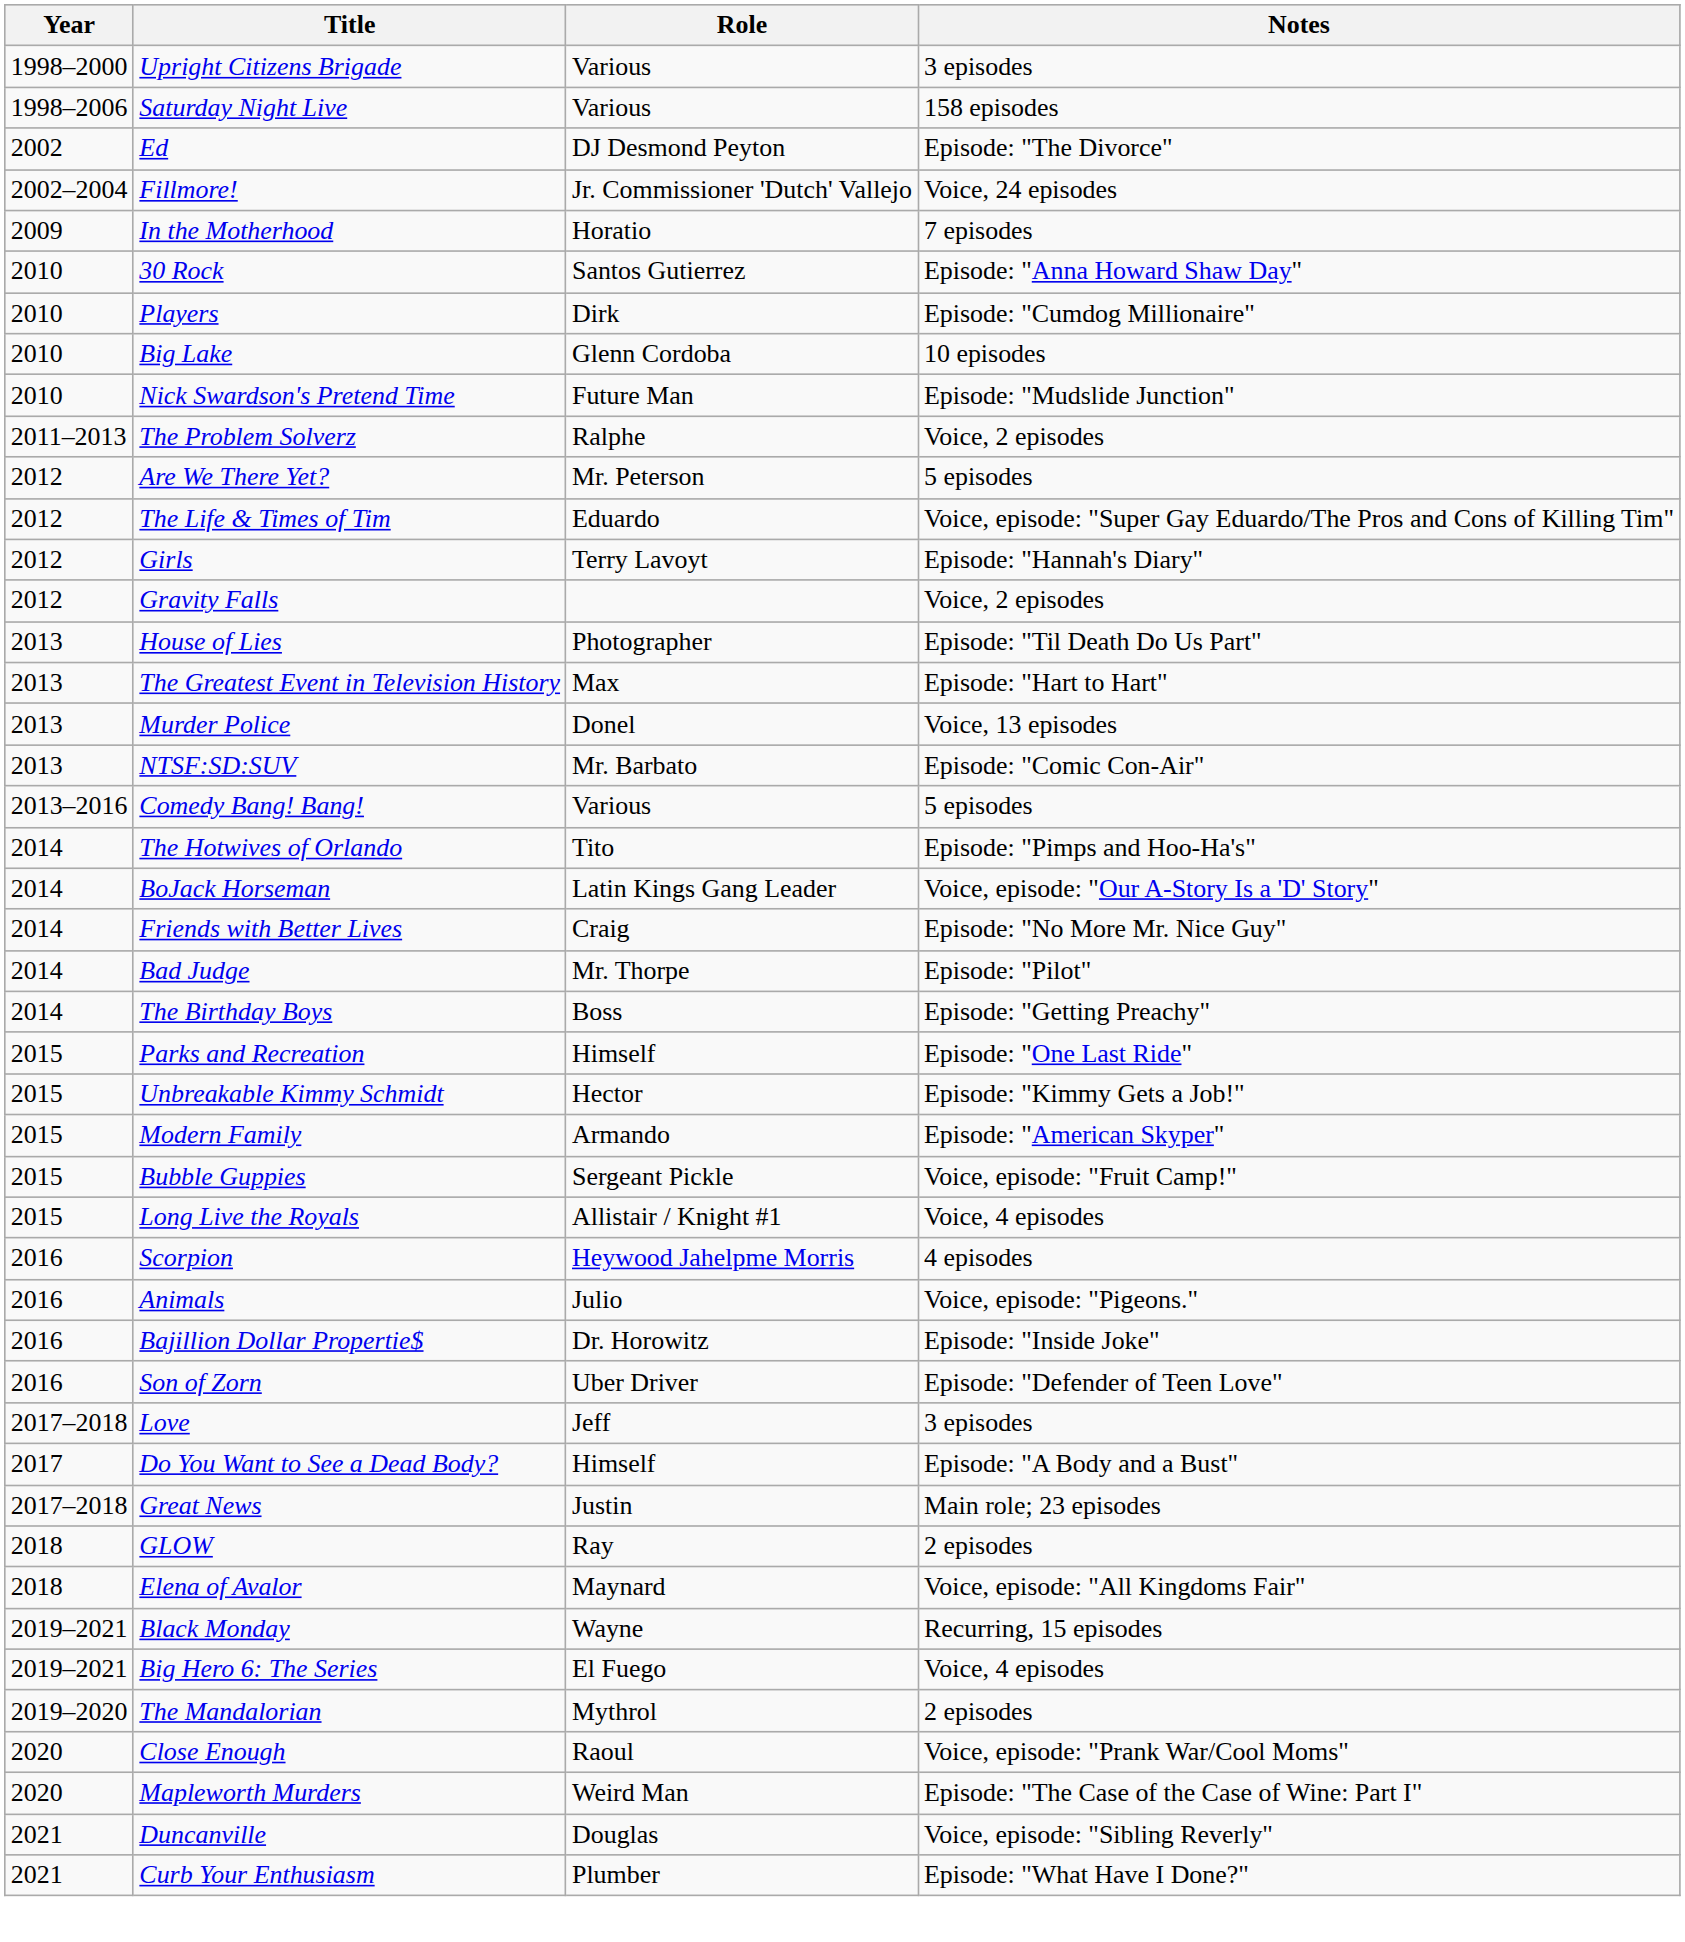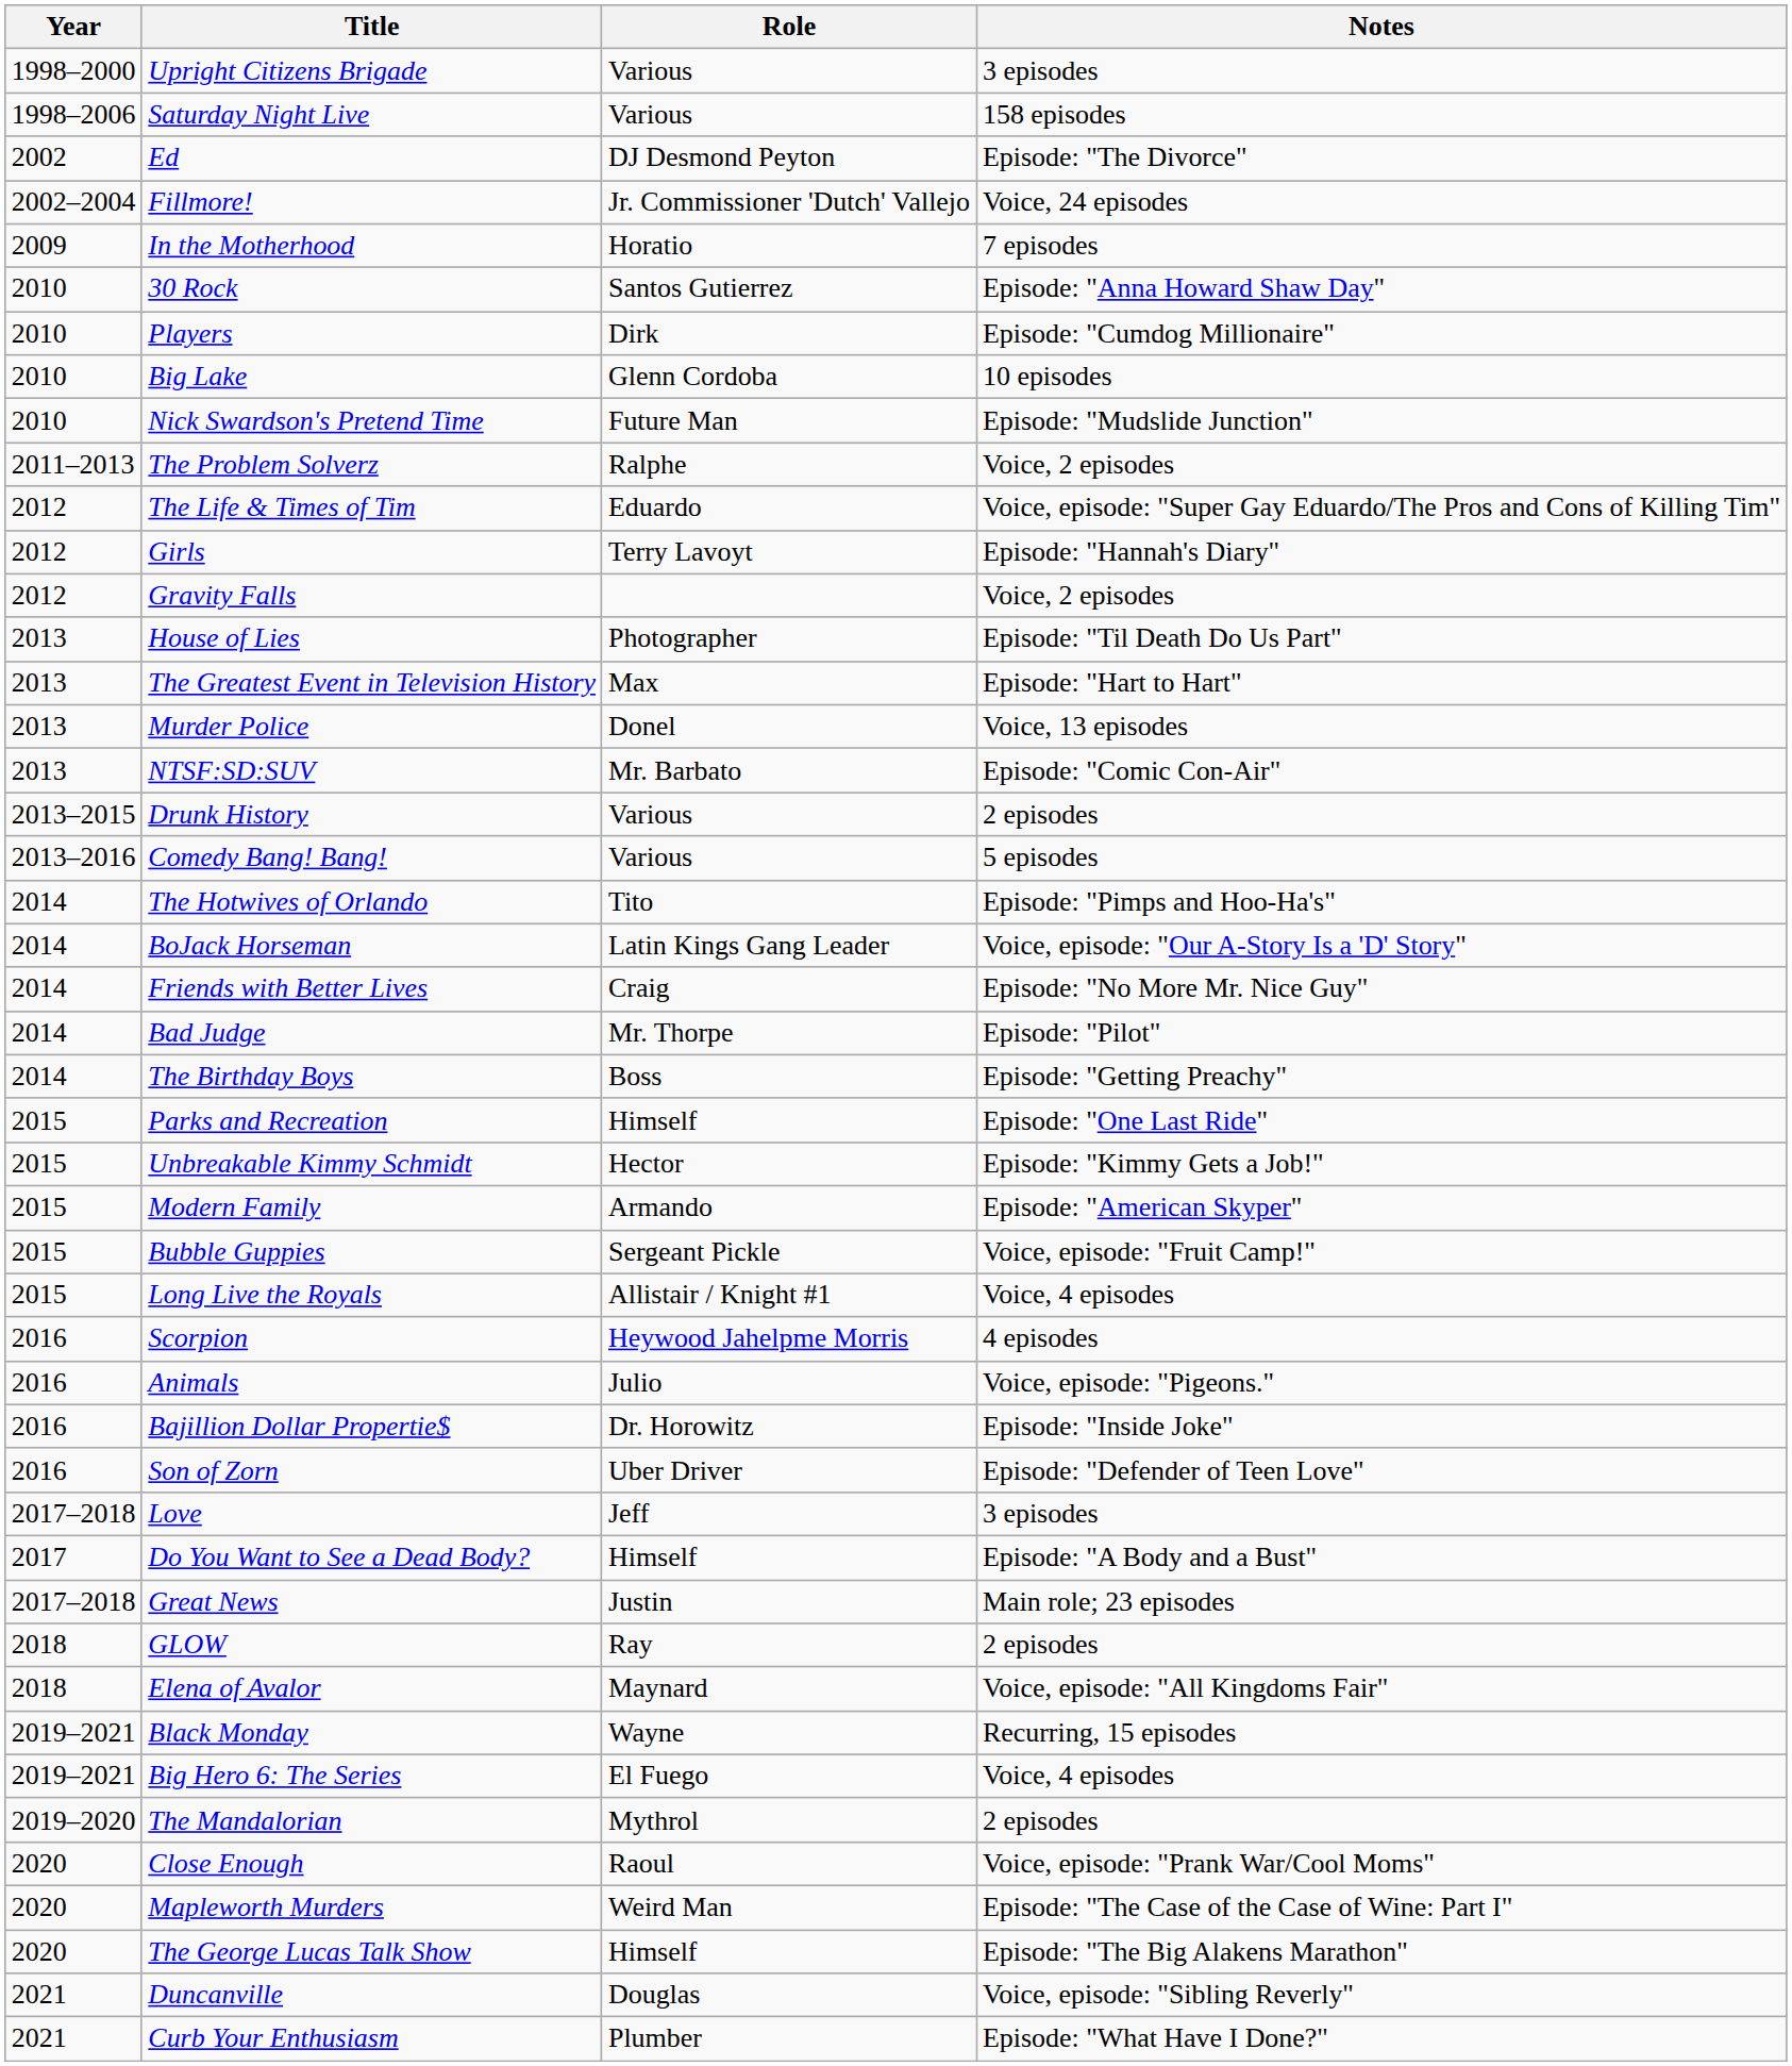 <table class="wikitable sortable">
 <tr>
 <th>Year</th>
 <th>Title</th>
 <th>Role</th>
 <th>Notes</th>
 </tr>
 <tr>
 <td>1998–2000</td>
 <td><em><a href='#'>Upright Citizens Brigade</a></em></td>
 <td>Various</td>
 <td>3 episodes</td>
 </tr>
 <tr>
 <td>1998–2006</td>
 <td><em><a href='#'>Saturday Night Live</a></em></td>
 <td>Various</td>
 <td>158 episodes</td>
 </tr>
 <tr>
 <td>2002</td>
 <td><em><a href='#'>Ed</a></em></td>
 <td>DJ Desmond Peyton</td>
 <td>Episode: "The Divorce"</td>
 </tr>
 <tr>
 <td>2002–2004</td>
 <td><em><a href='#'>Fillmore!</a></em></td>
 <td>Jr. Commissioner 'Dutch' Vallejo</td>
 <td>Voice, 24 episodes</td>
 </tr>
 <tr>
 <td>2009</td>
 <td><em><a href='#'>In the Motherhood</a></em></td>
 <td>Horatio</td>
 <td>7 episodes</td>
 </tr>
 <tr>
 <td>2010</td>
 <td><em><a href='#'>30 Rock</a></em></td>
 <td>Santos Gutierrez</td>
 <td>Episode: "<a href='#'>Anna Howard Shaw Day</a>"</td>
 </tr>
 <tr>
 <td>2010</td>
 <td><em><a href='#'>Players</a></em></td>
 <td>Dirk</td>
 <td>Episode: "Cumdog Millionaire"</td>
 </tr>
 <tr>
 <td>2010</td>
 <td><em><a href='#'>Big Lake</a></em></td>
 <td>Glenn Cordoba</td>
 <td>10 episodes</td>
 </tr>
 <tr>
 <td>2010</td>
 <td><em><a href='#'>Nick Swardson's Pretend Time</a></em></td>
 <td>Future Man</td>
 <td>Episode: "Mudslide Junction"</td>
 </tr>
 <tr>
 <td>2011–2013</td>
 <td><em><a href='#'>The Problem Solverz</a></em></td>
 <td>Ralphe</td>
 <td>Voice, 2 episodes</td>
 </tr>
 <tr>
 <td>2012</td>
-<td><em><a href='#'>Are We There Yet?</a></em></td>
-<td>Mr. Peterson</td>
-<td>5 episodes</td>
-</tr>
-<tr>
-<td>2012</td>
 <td><em><a href='#'>The Life & Times of Tim</a></em></td>
 <td>Eduardo</td>
 <td>Voice, episode: "Super Gay Eduardo/The Pros and Cons of Killing Tim"</td>
 </tr>
 <tr>
 <td>2012</td>
 <td><em><a href='#'>Girls</a></em></td>
 <td>Terry Lavoyt</td>
 <td>Episode: "Hannah's Diary"</td>
 </tr>
 <tr>
 <td>2012</td>
 <td><em><a href='#'>Gravity Falls</a></em></td>
 <td></td>
 <td>Voice, 2 episodes</td>
 </tr>
 <tr>
 <td>2013</td>
 <td><em><a href='#'>House of Lies</a></em></td>
 <td>Photographer</td>
 <td>Episode: "Til Death Do Us Part"</td>
 </tr>
 <tr>
 <td>2013</td>
 <td><em><a href='#'>The Greatest Event in Television History</a></em></td>
 <td>Max</td>
 <td>Episode: "Hart to Hart"</td>
 </tr>
 <tr>
 <td>2013</td>
 <td><em><a href='#'>Murder Police</a></em></td>
 <td>Donel</td>
 <td>Voice, 13 episodes</td>
 </tr>
 <tr>
 <td>2013</td>
 <td><em><a href='#'>NTSF:SD:SUV</a></em></td>
 <td>Mr. Barbato</td>
 <td>Episode: "Comic Con-Air"</td>
+</tr>
+<tr>
+<td>2013–2015</td>
+<td><em><a href='#'>Drunk History</a></em></td>
+<td>Various</td>
+<td>2 episodes</td>
 </tr>
 <tr>
 <td>2013–2016</td>
 <td><em><a href='#'>Comedy Bang! Bang!</a></em></td>
 <td>Various</td>
 <td>5 episodes</td>
 </tr>
 <tr>
 <td>2014</td>
 <td><em><a href='#'>The Hotwives of Orlando</a></em></td>
 <td>Tito</td>
 <td>Episode: "Pimps and Hoo-Ha's"</td>
 </tr>
 <tr>
 <td>2014</td>
 <td><em><a href='#'>BoJack Horseman</a></em></td>
 <td>Latin Kings Gang Leader</td>
 <td>Voice, episode: "<a href='#'>Our A-Story Is a 'D' Story</a>"</td>
 </tr>
 <tr>
 <td>2014</td>
 <td><em><a href='#'>Friends with Better Lives</a></em></td>
 <td>Craig</td>
 <td>Episode: "No More Mr. Nice Guy"</td>
 </tr>
 <tr>
 <td>2014</td>
 <td><em><a href='#'>Bad Judge</a></em></td>
 <td>Mr. Thorpe</td>
 <td>Episode: "Pilot"</td>
 </tr>
 <tr>
 <td>2014</td>
 <td><em><a href='#'>The Birthday Boys</a></em></td>
 <td>Boss</td>
 <td>Episode: "Getting Preachy"</td>
 </tr>
 <tr>
 <td>2015</td>
 <td><em><a href='#'>Parks and Recreation</a></em></td>
 <td>Himself</td>
 <td>Episode: "<a href='#'>One Last Ride</a>"</td>
 </tr>
 <tr>
 <td>2015</td>
 <td><em><a href='#'>Unbreakable Kimmy Schmidt</a></em></td>
 <td>Hector</td>
 <td>Episode: "Kimmy Gets a Job!"</td>
 </tr>
 <tr>
 <td>2015</td>
 <td><em><a href='#'>Modern Family</a></em></td>
 <td>Armando</td>
 <td>Episode: "<a href='#'>American Skyper</a>"</td>
 </tr>
 <tr>
 <td>2015</td>
 <td><em><a href='#'>Bubble Guppies</a></em></td>
 <td>Sergeant Pickle</td>
 <td>Voice, episode: "Fruit Camp!"</td>
 </tr>
 <tr>
 <td>2015</td>
 <td><em><a href='#'>Long Live the Royals</a></em></td>
 <td>Allistair / Knight #1</td>
 <td>Voice, 4 episodes</td>
 </tr>
 <tr>
 <td>2016</td>
 <td><em><a href='#'>Scorpion</a></em></td>
 <td><a href='#'>Heywood Jahelpme Morris</a></td>
 <td>4 episodes</td>
 </tr>
 <tr>
 <td>2016</td>
 <td><em><a href='#'>Animals</a></em></td>
 <td>Julio</td>
 <td>Voice, episode: "Pigeons."</td>
 </tr>
 <tr>
 <td>2016</td>
 <td><em><a href='#'>Bajillion Dollar Propertie$</a></em></td>
 <td>Dr. Horowitz</td>
 <td>Episode: "Inside Joke"</td>
 </tr>
 <tr>
 <td>2016</td>
 <td><em><a href='#'>Son of Zorn</a></em></td>
 <td>Uber Driver</td>
 <td>Episode: "Defender of Teen Love"</td>
 </tr>
 <tr>
 <td>2017–2018</td>
 <td><em><a href='#'>Love</a></em></td>
 <td>Jeff</td>
 <td>3 episodes</td>
 </tr>
 <tr>
 <td>2017</td>
 <td><em><a href='#'>Do You Want to See a Dead Body?</a></em></td>
 <td>Himself</td>
 <td>Episode: "A Body and a Bust"</td>
 </tr>
 <tr>
 <td>2017–2018</td>
 <td><em><a href='#'>Great News</a></em></td>
 <td>Justin</td>
 <td>Main role; 23 episodes</td>
 </tr>
 <tr>
 <td>2018</td>
 <td><em><a href='#'>GLOW</a></em></td>
 <td>Ray</td>
 <td>2 episodes</td>
 </tr>
 <tr>
 <td>2018</td>
 <td><em><a href='#'>Elena of Avalor</a></em></td>
 <td>Maynard</td>
 <td>Voice, episode: "All Kingdoms Fair"</td>
 </tr>
 <tr>
 <td>2019–2021</td>
 <td><em><a href='#'>Black Monday</a></em></td>
 <td>Wayne</td>
 <td>Recurring, 15 episodes</td>
 </tr>
 <tr>
 <td>2019–2021</td>
 <td><em><a href='#'>Big Hero 6: The Series</a></em></td>
 <td>El Fuego</td>
 <td>Voice, 4 episodes</td>
 </tr>
 <tr>
 <td>2019–2020</td>
 <td><em><a href='#'>The Mandalorian</a></em></td>
 <td>Mythrol</td>
 <td>2 episodes</td>
 </tr>
 <tr>
 <td>2020</td>
 <td><em><a href='#'>Close Enough</a></em></td>
 <td>Raoul</td>
 <td>Voice, episode: "Prank War/Cool Moms"</td>
 </tr>
 <tr>
 <td>2020</td>
 <td><em><a href='#'>Mapleworth Murders</a></em></td>
 <td>Weird Man</td>
 <td>Episode: "The Case of the Case of Wine: Part I"</td>
 </tr>
 <tr>
+<td>2020</td>
+<td><em><a href='#'>The George Lucas Talk Show</a></em></td>
+<td>Himself</td>
+<td>Episode: "The Big Alakens Marathon"</td>
+</tr>
+<tr>
 <td>2021</td>
 <td><em><a href='#'>Duncanville</a></em></td>
 <td>Douglas</td>
 <td>Voice, episode: "Sibling Reverly"</td>
 </tr>
 <tr>
 <td>2021</td>
 <td><em><a href='#'>Curb Your Enthusiasm</a></em></td>
 <td>Plumber</td>
 <td>Episode: "What Have I Done?"</td>
 </tr>
 </table>
